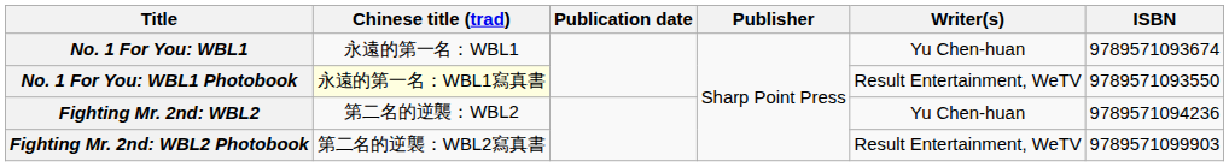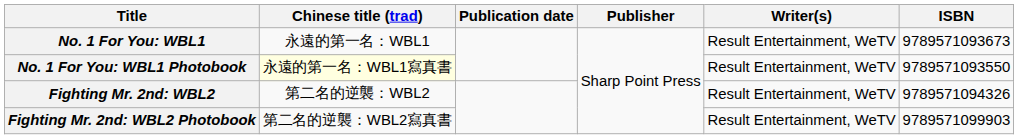 <table class="wikitable plainrowheaders" style="text-align: left;" border="1">
 <tr>
 <th scope="col">Title</th>
 <th scope="col">Chinese title (<a href='#'>trad</a>)</th>
 <th scope="col">Publication date</th>
 <th scope="col">Publisher</th>
 <th scope="col">Writer(s)</th>
 <th scope="col">ISBN</th>
 </tr>
 <tr>
 <th scope="row"><em>No. 1 For You: WBL1</em></th>
 <td style="text-align: center;">永遠的第一名：WBL1</td>
 <td rowspan="2" style="text-align: center;"></td>
 <td rowspan="4" style="text-align: center;">Sharp Point Press</td>
-<td style="text-align: center;">Yu Chen-huan</td>
-<td style="text-align: center;">9789571093674</td>
+<td style="text-align: center;">Result Entertainment, WeTV</td>
+<td style="text-align: center;">9789571093673</td>
 </tr>
 <tr>
 <th scope="row"><em>No. 1 For You: WBL1 Photobook</em></th>
 <td style="background: lightyellow; text-align: center;">永遠的第一名：WBL1寫真書</td>
 <td style="text-align: center;">Result Entertainment, WeTV</td>
 <td style="text-align: center;">9789571093550</td>
 </tr>
 <tr>
 <th scope="row"><em>Fighting Mr. 2nd: WBL2</em></th>
 <td style="text-align: center;">第二名的逆襲：WBL2</td>
 <td rowspan="2" style="text-align: center;"></td>
-<td style="text-align: center;">Yu Chen-huan</td>
-<td style="text-align: center;">9789571094236</td>
+<td style="text-align: center;">Result Entertainment, WeTV</td>
+<td style="text-align: center;">9789571094326</td>
 </tr>
 <tr>
 <th scope="row"><em>Fighting Mr. 2nd: WBL2 Photobook</em></th>
 <td style="text-align: center;">第二名的逆襲：WBL2寫真書</td>
 <td style="text-align: center;">Result Entertainment, WeTV</td>
 <td style="text-align: center;">9789571099903</td>
 </tr>
 </table>
